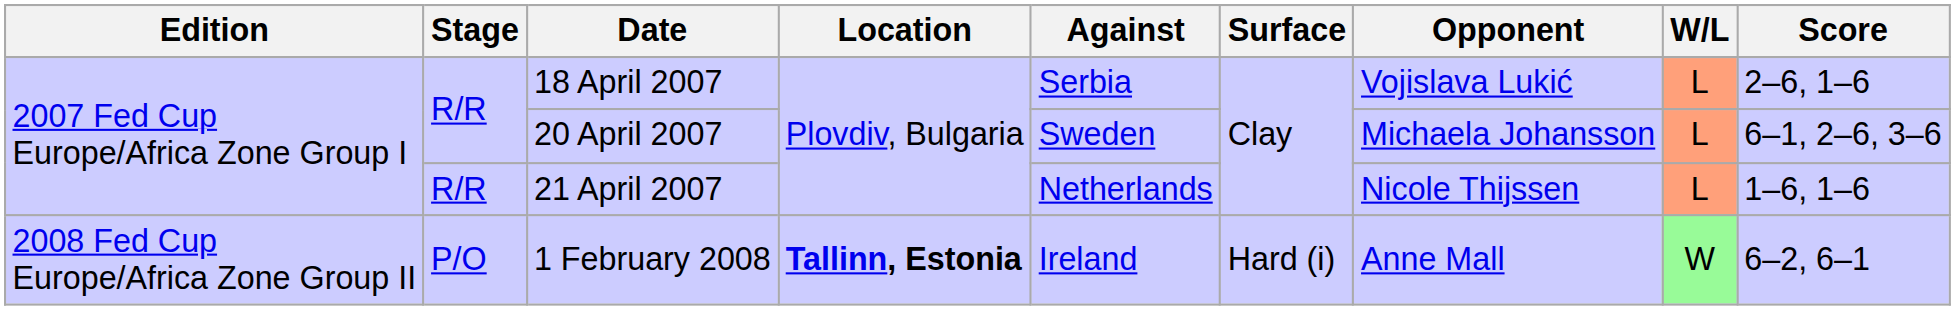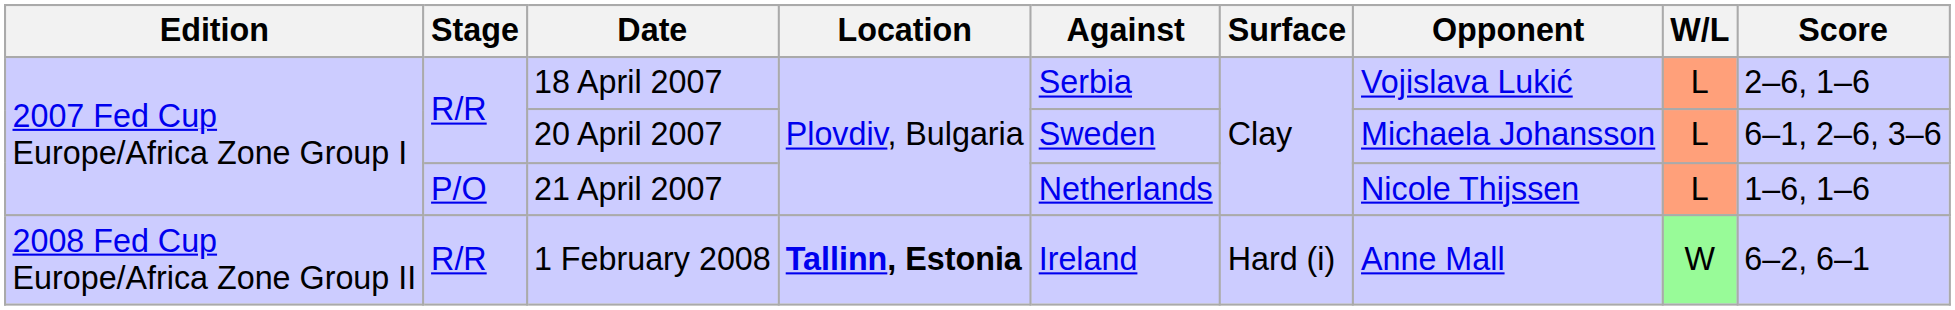 <table class=wikitable style=font-size:97%>
 <tr>
 <th>Edition</th>
 <th>Stage</th>
 <th>Date</th>
 <th>Location</th>
 <th>Against</th>
 <th>Surface</th>
 <th>Opponent</th>
 <th>W/L</th>
 <th>Score</th>
 </tr>
 <tr style="background:#ccf;">
 <td rowspan="3"><a href='#'>2007 Fed Cup</a> <br> Europe/Africa Zone Group I</td>
 <td rowspan="2"><a href='#'>R/R</a></td>
 <td>18 April 2007</td>
 <td rowspan="3"><a href='#'>Plovdiv</a>, Bulgaria</td>
 <td> <a href='#'>Serbia</a></td>
 <td rowspan="3">Clay</td>
 <td> <a href='#'>Vojislava Lukić</a></td>
 <td style="text-align:center; background:#ffa07a;">L</td>
 <td>2–6, 1–6</td>
 </tr>
 <tr style="background:#ccf;">
 <td>20 April 2007</td>
 <td> <a href='#'>Sweden</a></td>
 <td> <a href='#'>Michaela Johansson</a></td>
 <td style="text-align:center; background:#ffa07a;">L</td>
 <td>6–1, 2–6, 3–6</td>
 </tr>
 <tr style="background:#ccf;">
-<td><a href='#'>R/R</a></td>
+<td><a href='#'>P/O</a></td>
 <td>21 April 2007</td>
 <td> <a href='#'>Netherlands</a></td>
 <td> <a href='#'>Nicole Thijssen</a></td>
 <td style="text-align:center; background:#ffa07a;">L</td>
 <td>1–6, 1–6</td>
 </tr>
 <tr style="background:#ccf;">
 <td><a href='#'>2008 Fed Cup</a> <br> Europe/Africa Zone Group II</td>
-<td><a href='#'>P/O</a></td>
+<td><a href='#'>R/R</a></td>
 <td>1 February 2008</td>
 <td><strong><a href='#'>Tallinn</a>, Estonia</strong></td>
 <td> <a href='#'>Ireland</a></td>
 <td>Hard (i)</td>
 <td> <a href='#'>Anne Mall</a></td>
 <td style="text-align:center; background:#98fb98;">W</td>
 <td>6–2, 6–1</td>
 </tr>
 </table>
